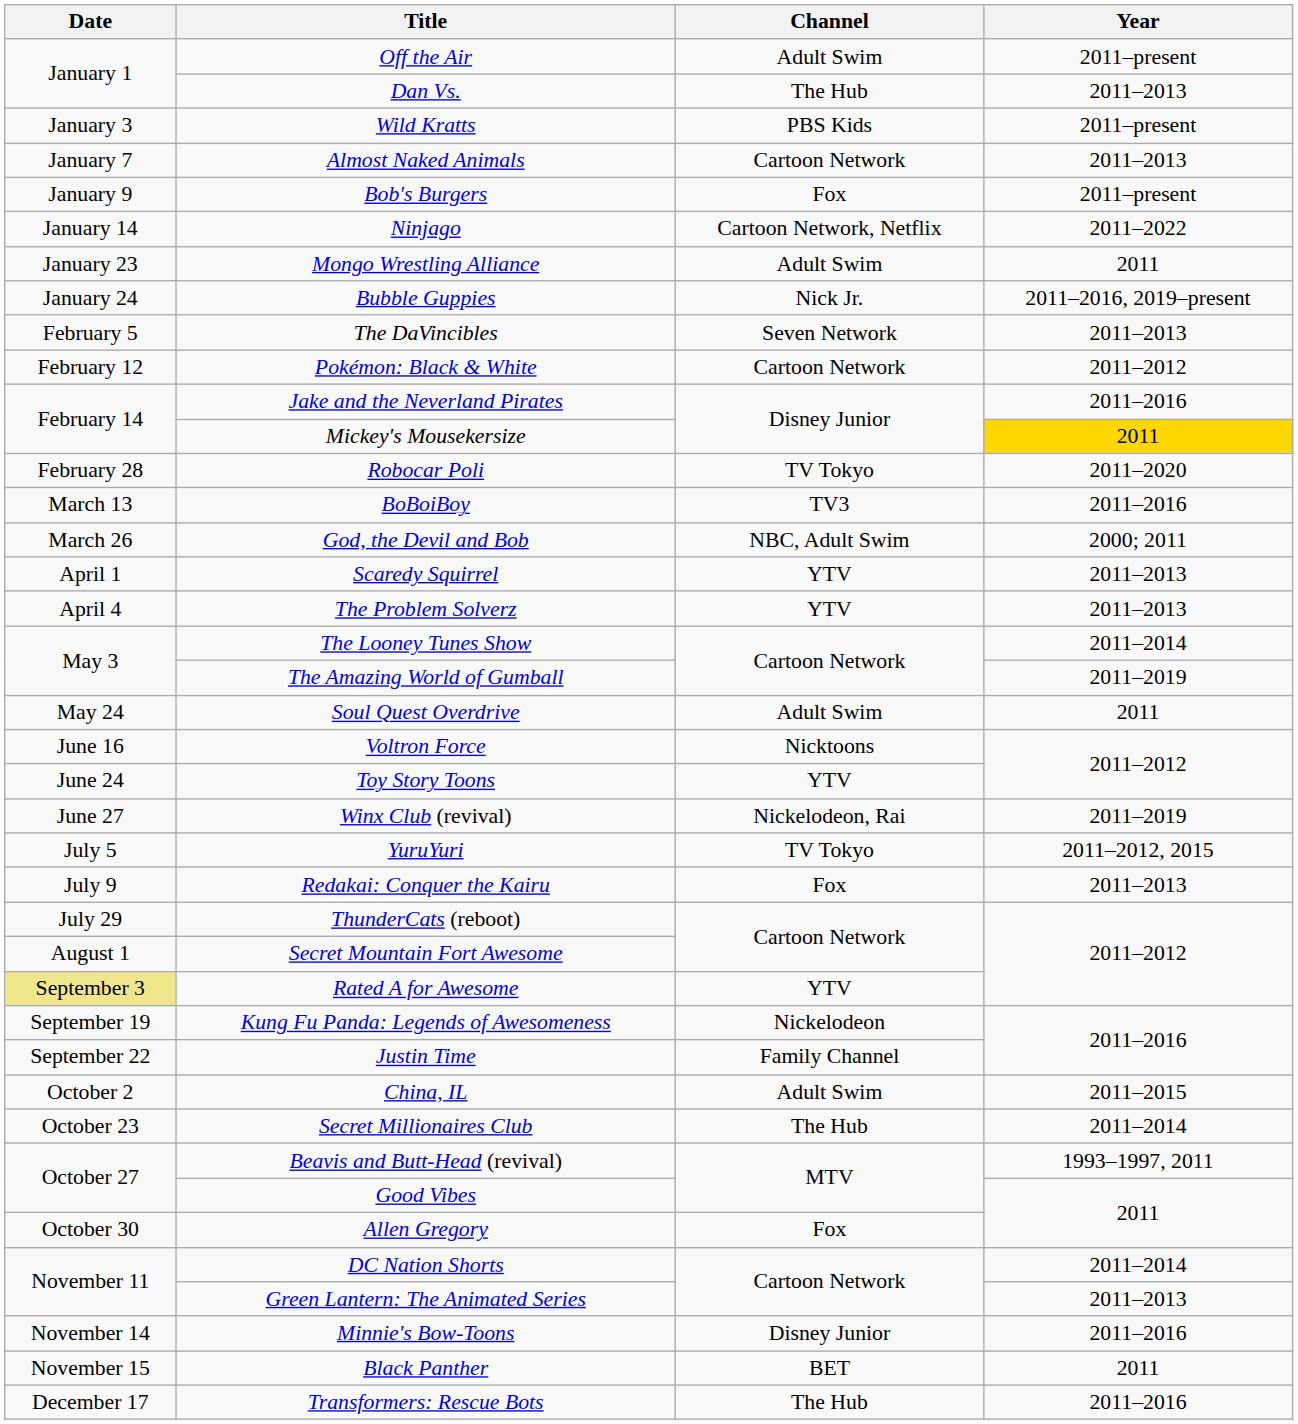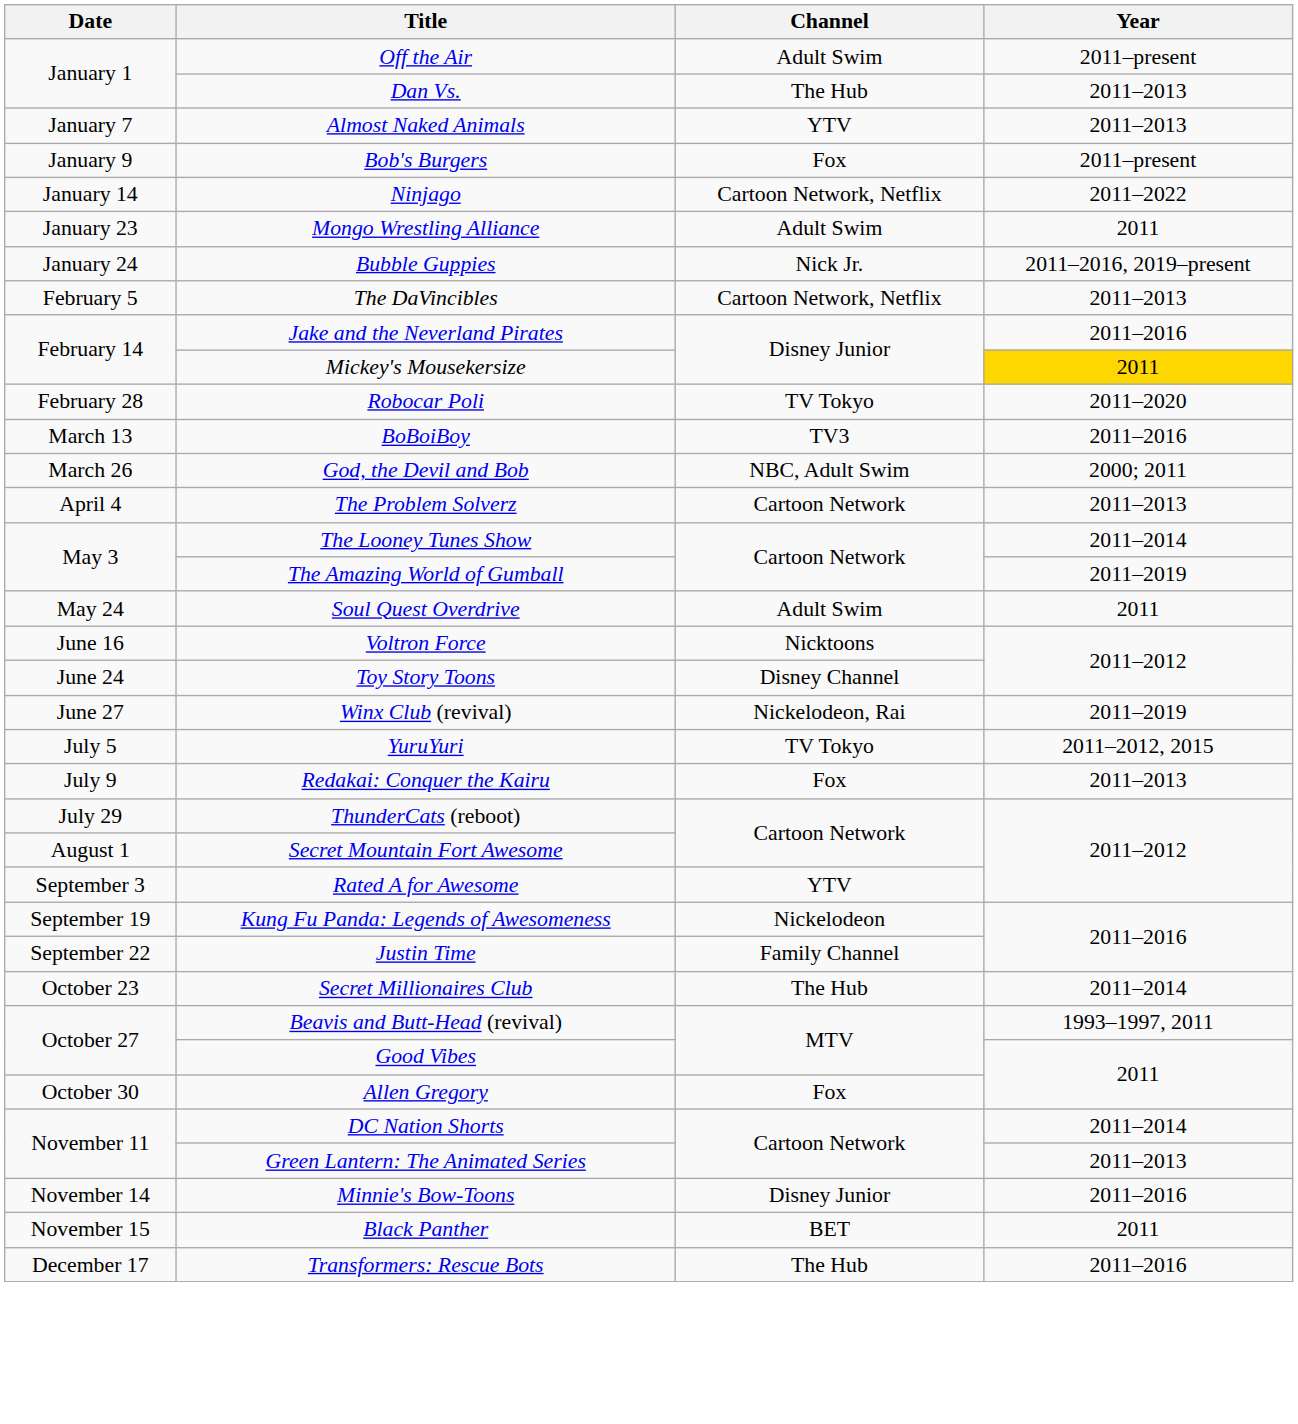 <table class="wikitable sortable" style="text-align: center" width="75%">
 <tr>
 <th scope="col">Date</th>
 <th scope="col">Title</th>
 <th scope="col">Channel</th>
 <th scope="col">Year</th>
 </tr>
 <tr>
 <td rowspan=2>January 1</td>
 <td><em><a href='#'>Off the Air</a></em></td>
 <td>Adult Swim</td>
 <td>2011–present</td>
 </tr>
 <tr>
 <td><em><a href='#'>Dan Vs.</a></em></td>
 <td>The Hub</td>
 <td>2011–2013</td>
 </tr>
 <tr>
-<td>January 3</td>
-<td><em><a href='#'>Wild Kratts</a></em></td>
-<td>PBS Kids</td>
-<td>2011–present</td>
-</tr>
-<tr>
 <td>January 7</td>
 <td><em><a href='#'>Almost Naked Animals</a></em></td>
-<td>Cartoon Network</td>
+<td>YTV</td>
 <td>2011–2013</td>
 </tr>
 <tr>
 <td>January 9</td>
 <td><em><a href='#'>Bob's Burgers</a></em></td>
 <td>Fox</td>
 <td>2011–present</td>
 </tr>
 <tr>
 <td>January 14</td>
 <td><em><a href='#'>Ninjago</a></em></td>
 <td>Cartoon Network, Netflix</td>
 <td>2011–2022</td>
 </tr>
 <tr>
 <td>January 23</td>
 <td><em><a href='#'>Mongo Wrestling Alliance</a></em></td>
 <td>Adult Swim</td>
 <td>2011</td>
 </tr>
 <tr>
 <td>January 24</td>
 <td><em><a href='#'>Bubble Guppies</a></em></td>
 <td>Nick Jr.</td>
 <td>2011–2016, 2019–present</td>
 </tr>
 <tr>
 <td>February 5</td>
 <td><em>The DaVincibles</em></td>
-<td>Seven Network</td>
+<td>Cartoon Network, Netflix</td>
 <td>2011–2013</td>
-</tr>
-<tr>
-<td>February 12</td>
-<td><em><a href='#'>Pokémon: Black & White</a></em></td>
-<td>Cartoon Network</td>
-<td>2011–2012</td>
 </tr>
 <tr>
 <td rowspan=2>February 14</td>
 <td><em><a href='#'>Jake and the Neverland Pirates</a></em></td>
 <td rowspan=2>Disney Junior</td>
 <td>2011–2016</td>
 </tr>
 <tr>
 <td><em>Mickey's Mousekersize</em></td>
 <td style="background: gold;">2011</td>
 </tr>
 <tr>
 <td>February 28</td>
 <td><em><a href='#'>Robocar Poli</a></em></td>
 <td>TV Tokyo</td>
 <td>2011–2020</td>
 </tr>
 <tr>
 <td>March 13</td>
 <td><em><a href='#'>BoBoiBoy</a></em></td>
 <td>TV3</td>
 <td>2011–2016</td>
 </tr>
 <tr>
 <td>March 26</td>
 <td><em><a href='#'>God, the Devil and Bob</a></em></td>
 <td>NBC, Adult Swim</td>
 <td>2000; 2011</td>
 </tr>
 <tr>
-<td>April 1</td>
-<td><em><a href='#'>Scaredy Squirrel</a></em></td>
-<td>YTV</td>
-<td>2011–2013</td>
-</tr>
-<tr>
 <td>April 4</td>
 <td><em><a href='#'>The Problem Solverz</a></em></td>
-<td>YTV</td>
+<td>Cartoon Network</td>
 <td>2011–2013</td>
 </tr>
 <tr>
 <td rowspan=2>May 3</td>
 <td><em><a href='#'>The Looney Tunes Show</a></em></td>
 <td rowspan=2>Cartoon Network</td>
 <td>2011–2014</td>
 </tr>
 <tr>
 <td><em><a href='#'>The Amazing World of Gumball</a></em></td>
 <td>2011–2019</td>
 </tr>
 <tr>
 <td>May 24</td>
 <td><em><a href='#'>Soul Quest Overdrive</a></em></td>
 <td>Adult Swim</td>
 <td>2011</td>
 </tr>
 <tr>
 <td>June 16</td>
 <td><em><a href='#'>Voltron Force</a></em></td>
 <td>Nicktoons</td>
 <td rowspan=2>2011–2012</td>
 </tr>
 <tr>
 <td>June 24</td>
 <td><em><a href='#'>Toy Story Toons</a></em></td>
-<td>YTV</td>
+<td>Disney Channel</td>
 </tr>
 <tr>
 <td>June 27</td>
 <td><em><a href='#'>Winx Club</a></em> (revival)</td>
 <td>Nickelodeon, Rai</td>
 <td>2011–2019</td>
 </tr>
 <tr>
 <td>July 5</td>
 <td><em><a href='#'>YuruYuri</a></em></td>
 <td>TV Tokyo</td>
 <td>2011–2012, 2015</td>
 </tr>
 <tr>
 <td>July 9</td>
 <td><em><a href='#'>Redakai: Conquer the Kairu</a></em></td>
 <td>Fox</td>
 <td>2011–2013</td>
 </tr>
 <tr>
 <td>July 29</td>
 <td><em><a href='#'>ThunderCats</a></em> (reboot)</td>
 <td rowspan=2>Cartoon Network</td>
 <td rowspan=3>2011–2012</td>
 </tr>
 <tr>
 <td>August 1</td>
 <td><em><a href='#'>Secret Mountain Fort Awesome</a></em></td>
 </tr>
 <tr>
-<td style="background: khaki;">September 3</td>
+<td>September 3</td>
 <td><em><a href='#'>Rated A for Awesome</a></em></td>
 <td>YTV</td>
 </tr>
 <tr>
 <td>September 19</td>
 <td><em><a href='#'>Kung Fu Panda: Legends of Awesomeness</a></em></td>
 <td>Nickelodeon</td>
 <td rowspan=2>2011–2016</td>
 </tr>
 <tr>
 <td>September 22</td>
 <td><em><a href='#'>Justin Time</a></em></td>
 <td>Family Channel</td>
-</tr>
-<tr>
-<td>October 2</td>
-<td><em><a href='#'>China, IL</a></em></td>
-<td>Adult Swim</td>
-<td>2011–2015</td>
 </tr>
 <tr>
 <td>October 23</td>
 <td><em><a href='#'>Secret Millionaires Club</a></em></td>
 <td>The Hub</td>
 <td>2011–2014</td>
 </tr>
 <tr>
 <td rowspan=2>October 27</td>
 <td><em><a href='#'>Beavis and Butt-Head</a></em> (revival)</td>
 <td rowspan=2>MTV</td>
 <td>1993–1997, 2011</td>
 </tr>
 <tr>
 <td><em><a href='#'>Good Vibes</a></em></td>
 <td rowspan=2>2011</td>
 </tr>
 <tr>
 <td>October 30</td>
 <td><em><a href='#'>Allen Gregory</a></em></td>
 <td>Fox</td>
 </tr>
 <tr>
 <td rowspan=2>November 11</td>
 <td><em><a href='#'>DC Nation Shorts</a></em></td>
 <td rowspan=2>Cartoon Network</td>
 <td>2011–2014</td>
 </tr>
 <tr>
 <td><em><a href='#'>Green Lantern: The Animated Series</a></em></td>
 <td>2011–2013</td>
 </tr>
 <tr>
 <td>November 14</td>
 <td><em><a href='#'>Minnie's Bow-Toons</a></em></td>
 <td>Disney Junior</td>
 <td>2011–2016</td>
 </tr>
 <tr>
 <td>November 15</td>
 <td><em><a href='#'>Black Panther</a></em></td>
 <td>BET</td>
 <td>2011</td>
 </tr>
 <tr>
 <td>December 17</td>
 <td><em><a href='#'>Transformers: Rescue Bots</a></em></td>
 <td>The Hub</td>
 <td>2011–2016</td>
 </tr>
 </table>
